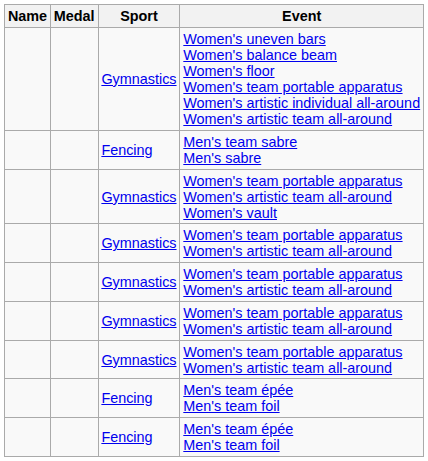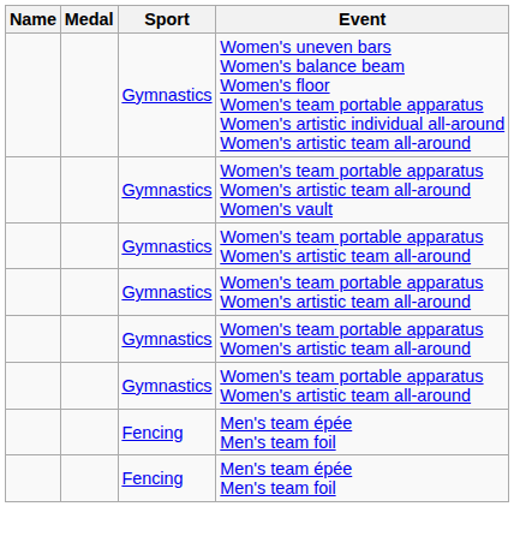 <table class="wikitable sortable" style="font-size:90%">
 <tr>
 <th>Name</th>
 <th>Medal</th>
 <th>Sport</th>
 <th>Event</th>
 </tr>
 <tr>
 <td></td>
 <td><br><br><br><br><br></td>
 <td><a href='#'>Gymnastics</a></td>
 <td><a href='#'>Women's uneven bars</a><br><a href='#'>Women's balance beam</a><br><a href='#'>Women's floor</a><br><a href='#'>Women's team portable apparatus</a><br><a href='#'>Women's artistic individual all-around</a><br><a href='#'>Women's artistic team all-around</a></td>
-</tr>
-<tr>
-<td></td>
-<td><br></td>
-<td><a href='#'>Fencing</a></td>
-<td><a href='#'>Men's team sabre</a><br><a href='#'>Men's sabre</a></td>
 </tr>
 <tr>
 <td></td>
 <td><br><br></td>
 <td><a href='#'>Gymnastics</a></td>
 <td><a href='#'>Women's team portable apparatus</a><br><a href='#'>Women's artistic team all-around</a><br><a href='#'>Women's vault</a></td>
 </tr>
 <tr>
 <td></td>
 <td><br></td>
 <td><a href='#'>Gymnastics</a></td>
 <td><a href='#'>Women's team portable apparatus</a><br><a href='#'>Women's artistic team all-around</a></td>
 </tr>
 <tr>
 <td></td>
 <td><br></td>
 <td><a href='#'>Gymnastics</a></td>
 <td><a href='#'>Women's team portable apparatus</a><br><a href='#'>Women's artistic team all-around</a></td>
 </tr>
 <tr>
 <td></td>
 <td><br></td>
 <td><a href='#'>Gymnastics</a></td>
 <td><a href='#'>Women's team portable apparatus</a><br><a href='#'>Women's artistic team all-around</a></td>
 </tr>
 <tr>
 <td></td>
 <td><br></td>
 <td><a href='#'>Gymnastics</a></td>
 <td><a href='#'>Women's team portable apparatus</a><br><a href='#'>Women's artistic team all-around</a></td>
 </tr>
 <tr>
 <td></td>
 <td><br></td>
 <td><a href='#'>Fencing</a></td>
 <td><a href='#'>Men's team épée</a><br><a href='#'>Men's team foil</a></td>
 </tr>
 <tr>
 <td></td>
 <td><br></td>
 <td><a href='#'>Fencing</a></td>
 <td><a href='#'>Men's team épée</a><br><a href='#'>Men's team foil</a></td>
 </tr>
 </table>
